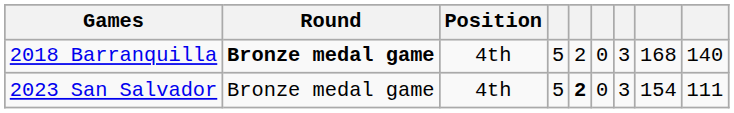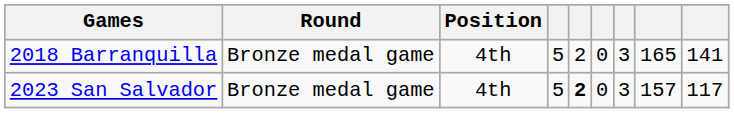 <table class="wikitable" style="text-align:center; font-size:90%;">
 <tr>
 <th>Games</th>
 <th>Round</th>
 <th>Position</th>
 <th></th>
 <th></th>
 <th></th>
 <th></th>
 <th></th>
 <th></th>
 </tr>
 <tr>
 <td align=left> <a href='#'>2018 Barranquilla</a></td>
-<td><strong>Bronze medal game</strong></td>
+<td>Bronze medal game</td>
 <td>4th</td>
 <td>5</td>
 <td>2</td>
 <td>0</td>
 <td>3</td>
-<td>168</td>
-<td>140</td>
+<td>165</td>
+<td>141</td>
 </tr>
 <tr>
 <td align=left> <a href='#'>2023 San Salvador</a></td>
 <td>Bronze medal game</td>
 <td>4th</td>
 <td>5</td>
 <td><strong>2</strong></td>
 <td>0</td>
 <td>3</td>
-<td>154</td>
-<td>111</td>
+<td>157</td>
+<td>117</td>
 </tr>
 </table>
